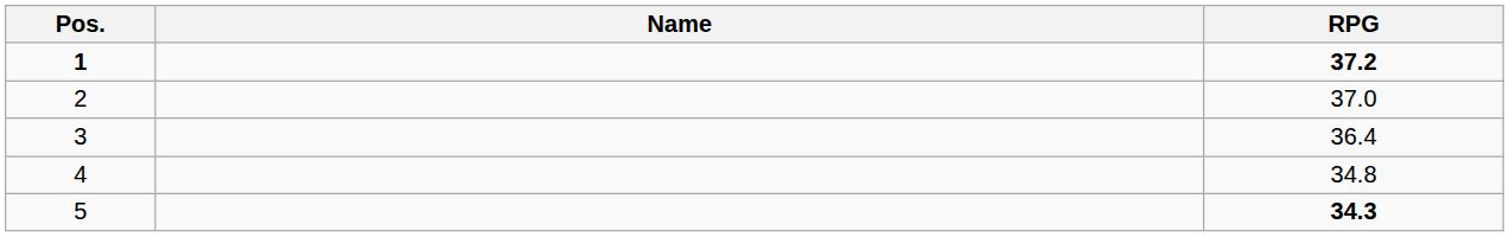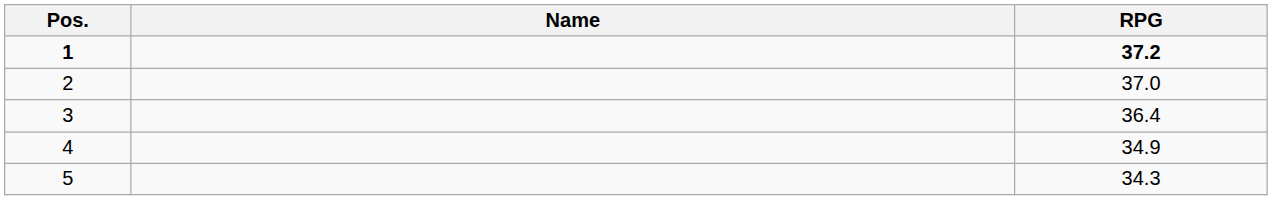 <table class=wikitable width="80%">
 <tr>
 <th width="10%">Pos.</th>
 <th width="70%">Name</th>
 <th width="20%">RPG</th>
 </tr>
 <tr>
 <td align=center><strong>1</strong></td>
 <td><strong></strong></td>
 <td align=center><strong>37.2</strong></td>
 </tr>
 <tr>
 <td align=center>2</td>
 <td></td>
 <td align=center>37.0</td>
 </tr>
 <tr>
 <td align=center>3</td>
 <td></td>
 <td align=center>36.4</td>
 </tr>
 <tr>
 <td align=center>4</td>
 <td></td>
-<td align=center>34.8</td>
+<td align=center>34.9</td>
 </tr>
 <tr>
 <td align=center>5</td>
 <td></td>
-<td align=center><strong>34.3</strong></td>
+<td align=center>34.3</td>
 </tr>
 </table>
